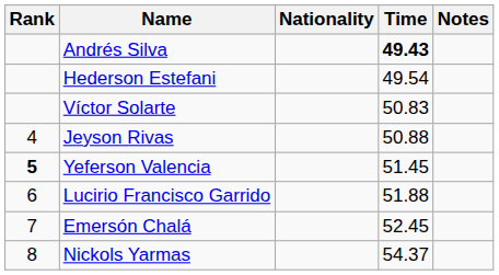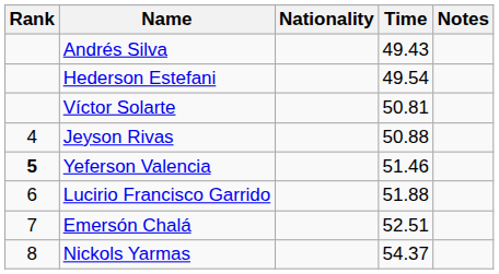 <table class="wikitable sortable" style="text-align:center">
 <tr>
 <th>Rank</th>
 <th>Name</th>
 <th>Nationality</th>
 <th>Time</th>
 <th>Notes</th>
 </tr>
 <tr>
 <td align=center></td>
 <td align=left><a href='#'>Andrés Silva</a></td>
 <td align=left></td>
-<td><strong>49.43</strong></td>
+<td>49.43</td>
 <td></td>
 </tr>
 <tr>
 <td align=center></td>
 <td align=left><a href='#'>Hederson Estefani</a></td>
 <td align=left></td>
 <td>49.54</td>
 <td></td>
 </tr>
 <tr>
 <td align=center></td>
 <td align=left><a href='#'>Víctor Solarte</a></td>
 <td align=left></td>
-<td>50.83</td>
+<td>50.81</td>
 <td></td>
 </tr>
 <tr>
 <td align=center>4</td>
 <td align=left><a href='#'>Jeyson Rivas</a></td>
 <td align=left></td>
 <td>50.88</td>
 <td></td>
 </tr>
 <tr>
 <td align=center><strong>5</strong></td>
 <td align=left><a href='#'>Yeferson Valencia</a></td>
 <td align=left></td>
-<td>51.45</td>
+<td>51.46</td>
 <td></td>
 </tr>
 <tr>
 <td align=center>6</td>
 <td align=left><a href='#'>Lucirio Francisco Garrido</a></td>
 <td align=left></td>
 <td>51.88</td>
 <td></td>
 </tr>
 <tr>
 <td align=center>7</td>
 <td align=left><a href='#'>Emersón Chalá</a></td>
 <td align=left></td>
-<td>52.45</td>
+<td>52.51</td>
 <td></td>
 </tr>
 <tr>
 <td align=center>8</td>
 <td align=left><a href='#'>Nickols Yarmas</a></td>
 <td align=left></td>
 <td>54.37</td>
 <td></td>
 </tr>
 </table>
